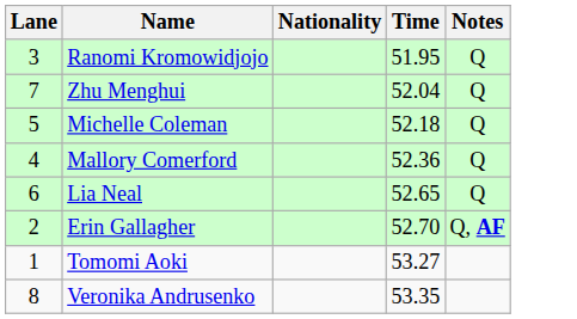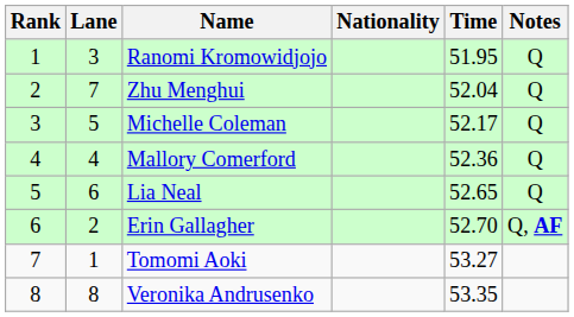 <table class="wikitable sortable" style="text-align:center">
 <tr>
+<th>Rank</th>
 <th>Lane</th>
 <th>Name</th>
 <th>Nationality</th>
 <th>Time</th>
 <th>Notes</th>
 </tr>
 <tr bgcolor=ccffcc>
+<td>1</td>
 <td>3</td>
 <td align=left><a href='#'>Ranomi Kromowidjojo</a></td>
 <td align=left></td>
 <td>51.95</td>
 <td>Q</td>
 </tr>
 <tr bgcolor=ccffcc>
+<td>2</td>
 <td>7</td>
 <td align=left><a href='#'>Zhu Menghui</a></td>
 <td align=left></td>
 <td>52.04</td>
 <td>Q</td>
 </tr>
 <tr bgcolor=ccffcc>
+<td>3</td>
 <td>5</td>
 <td align=left><a href='#'>Michelle Coleman</a></td>
 <td align=left></td>
-<td>52.18</td>
+<td>52.17</td>
 <td>Q</td>
 </tr>
 <tr bgcolor=ccffcc>
+<td>4</td>
 <td>4</td>
 <td align=left><a href='#'>Mallory Comerford</a></td>
 <td align=left></td>
 <td>52.36</td>
 <td>Q</td>
 </tr>
 <tr bgcolor=ccffcc>
+<td>5</td>
 <td>6</td>
 <td align=left><a href='#'>Lia Neal</a></td>
 <td align=left></td>
 <td>52.65</td>
 <td>Q</td>
 </tr>
 <tr bgcolor=ccffcc>
+<td>6</td>
 <td>2</td>
 <td align=left><a href='#'>Erin Gallagher</a></td>
 <td align=left></td>
 <td>52.70</td>
 <td>Q, <strong><a href='#'>AF</a></strong></td>
 </tr>
 <tr>
+<td>7</td>
 <td>1</td>
 <td align=left><a href='#'>Tomomi Aoki</a></td>
 <td align=left></td>
 <td>53.27</td>
 <td></td>
 </tr>
 <tr>
 <td>8</td>
+<td>8</td>
 <td align=left><a href='#'>Veronika Andrusenko</a></td>
 <td align=left></td>
 <td>53.35</td>
 <td></td>
 </tr>
 </table>
